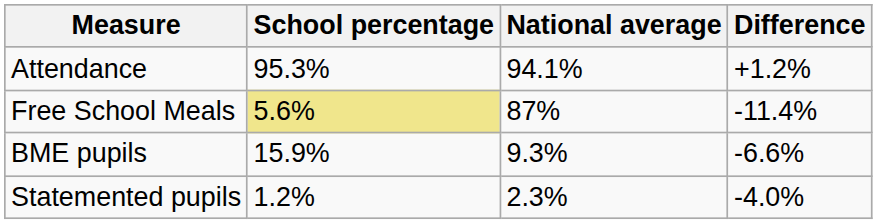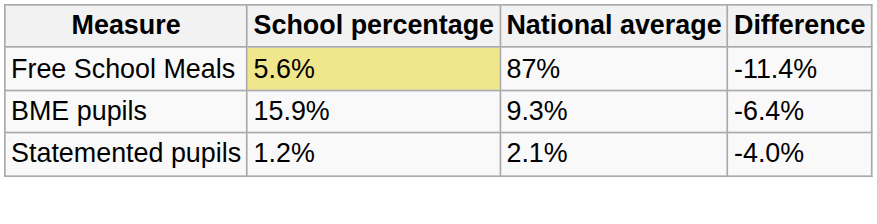 <table class="wikitable">
 <tr>
 <th>Measure</th>
 <th>School percentage</th>
 <th>National average</th>
 <th>Difference</th>
-</tr>
-<tr>
-<td>Attendance</td>
-<td>95.3%</td>
-<td>94.1%</td>
-<td>+1.2%</td>
 </tr>
 <tr>
 <td>Free School Meals</td>
 <td style="background: khaki;">5.6%</td>
 <td>87%</td>
 <td>-11.4%</td>
 </tr>
 <tr>
 <td>BME pupils</td>
 <td>15.9%</td>
 <td>9.3%</td>
-<td>-6.6%</td>
+<td>-6.4%</td>
 </tr>
 <tr>
 <td>Statemented pupils</td>
 <td>1.2%</td>
-<td>2.3%</td>
+<td>2.1%</td>
 <td>-4.0%</td>
 </tr>
 </table>
